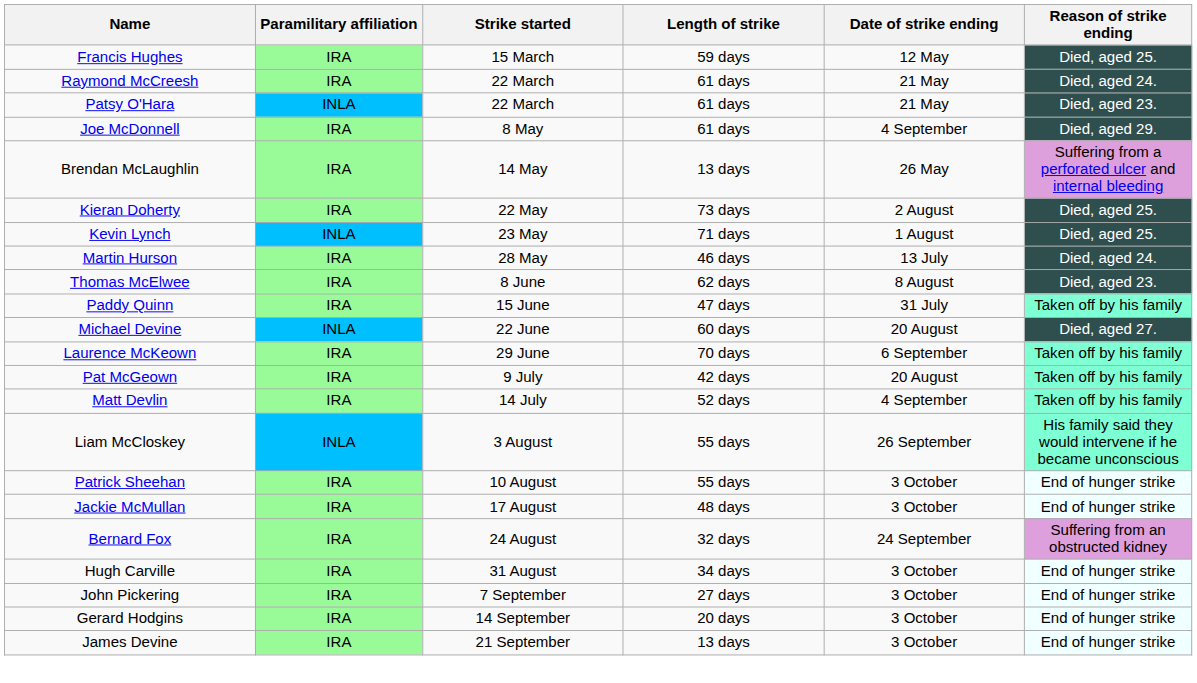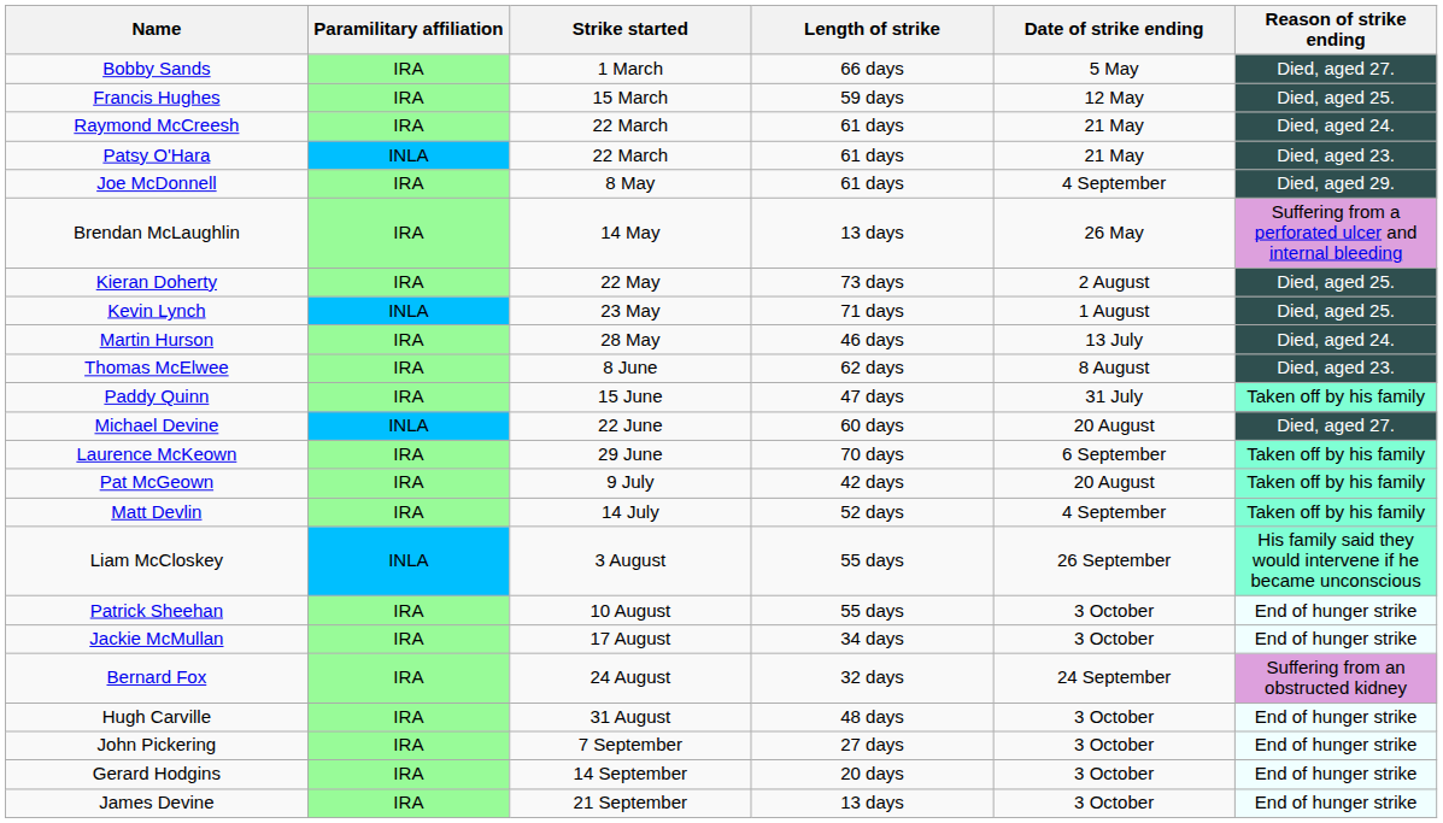 <table class="wikitable plainrowheaders" style="width:100%">
 <tr>
 <th width="15%">Name</th>
 <th width="10%">Paramilitary affiliation</th>
 <th width="12%">Strike started</th>
 <th width="12%">Length of strike</th>
 <th width="12%">Date of strike ending</th>
 <th width="10%">Reason of strike ending</th>
+</tr>
+<tr align="center">
+<td><a href='#'>Bobby Sands</a></td>
+<td style="background-color: #98FB98; color: black;">IRA</td>
+<td>1 March</td>
+<td>66 days</td>
+<td>5 May</td>
+<td style="background-color: #2F4F4F; color: white;">Died, aged 27.</td>
 </tr>
 <tr align="center">
 <td><a href='#'>Francis Hughes</a></td>
 <td style="background-color: #98FB98; color: black;">IRA</td>
 <td>15 March</td>
 <td>59 days</td>
 <td>12 May</td>
 <td style="background-color: #2F4F4F; color: white;">Died, aged 25.</td>
 </tr>
 <tr align="center">
 <td><a href='#'>Raymond McCreesh</a></td>
 <td style="background-color: #98FB98; color: black;">IRA</td>
 <td>22 March</td>
 <td>61 days</td>
 <td>21 May</td>
 <td style="background-color: #2F4F4F; color: white;">Died, aged 24.</td>
 </tr>
 <tr align="center">
 <td><a href='#'>Patsy O'Hara</a></td>
 <td style="background-color: #00BFFF">INLA</td>
 <td>22 March</td>
 <td>61 days</td>
 <td>21 May</td>
 <td style="background-color: #2F4F4F; color: white;">Died, aged 23.</td>
 </tr>
 <tr align="center">
 <td><a href='#'>Joe McDonnell</a></td>
 <td style="background-color: #98FB98; color: black;">IRA</td>
 <td>8 May</td>
 <td>61 days</td>
 <td>4 September</td>
 <td style="background-color: #2F4F4F; color: white;">Died, aged 29.</td>
 </tr>
 <tr align="center">
 <td>Brendan McLaughlin</td>
 <td style="background-color: #98FB98; color: black;">IRA</td>
 <td>14 May</td>
 <td>13 days</td>
 <td>26 May</td>
 <td style="background-color: #DDA0DD; color: black;">Suffering from a <a href='#'>perforated ulcer</a> and <a href='#'>internal bleeding</a></td>
 </tr>
 <tr align="center">
 <td><a href='#'>Kieran Doherty</a></td>
 <td style="background-color: #98FB98; color: black;">IRA</td>
 <td>22 May</td>
 <td>73 days</td>
 <td>2 August</td>
 <td style="background-color: #2F4F4F; color: white;">Died, aged 25.</td>
 </tr>
 <tr align="center">
 <td><a href='#'>Kevin Lynch</a></td>
 <td style="background-color: #00BFFF">INLA</td>
 <td>23 May</td>
 <td>71 days</td>
 <td>1 August</td>
 <td style="background-color: #2F4F4F; color: white;">Died, aged 25.</td>
 </tr>
 <tr align="center">
 <td><a href='#'>Martin Hurson</a></td>
 <td style="background-color: #98FB98; color: black;">IRA</td>
 <td>28 May</td>
 <td>46 days</td>
 <td>13 July</td>
 <td style="background-color: #2F4F4F; color: white;">Died, aged 24.</td>
 </tr>
 <tr align="center">
 <td><a href='#'>Thomas McElwee</a></td>
 <td style="background-color: #98FB98; color: black;">IRA</td>
 <td>8 June</td>
 <td>62 days</td>
 <td>8 August</td>
 <td style="background-color: #2F4F4F; color: white;">Died, aged 23.</td>
 </tr>
 <tr align="center">
 <td><a href='#'>Paddy Quinn</a></td>
 <td style="background-color: #98FB98; color: black;">IRA</td>
 <td>15 June</td>
 <td>47 days</td>
 <td>31 July</td>
 <td style="background-color: #7FFFD4; color: black;">Taken off by his family</td>
 </tr>
 <tr align="center">
 <td><a href='#'>Michael Devine</a></td>
 <td style="background-color: #00BFFF">INLA</td>
 <td>22 June</td>
 <td>60 days</td>
 <td>20 August</td>
 <td style="background-color: #2F4F4F; color: white;">Died, aged 27.</td>
 </tr>
 <tr align="center">
 <td><a href='#'>Laurence McKeown</a></td>
 <td style="background-color: #98FB98; color: black;">IRA</td>
 <td>29 June</td>
 <td>70 days</td>
 <td>6 September</td>
 <td style="background-color: #7FFFD4; color: black;">Taken off by his family</td>
 </tr>
 <tr align="center">
 <td><a href='#'>Pat McGeown</a></td>
 <td style="background-color: #98FB98; color: black;">IRA</td>
 <td>9 July</td>
 <td>42 days</td>
 <td>20 August</td>
 <td style="background-color: #7FFFD4; color: black;">Taken off by his family</td>
 </tr>
 <tr align="center">
 <td><a href='#'>Matt Devlin</a></td>
 <td style="background-color: #98FB98; color: black;">IRA</td>
 <td>14 July</td>
 <td>52 days</td>
 <td>4 September</td>
 <td style="background-color: #7FFFD4; color: black;">Taken off by his family</td>
 </tr>
 <tr align="center">
 <td>Liam McCloskey</td>
 <td style="background-color: #00BFFF">INLA</td>
 <td>3 August</td>
 <td>55 days</td>
 <td>26 September</td>
 <td style="background-color: #7FFFD4; color: black;">His family said they would intervene if he became unconscious</td>
 </tr>
 <tr align="center">
 <td><a href='#'>Patrick Sheehan</a></td>
 <td style="background-color: #98FB98; color: black;">IRA</td>
 <td>10 August</td>
 <td>55 days</td>
 <td>3 October</td>
 <td style="background-color: #F0FFFF; color: black;">End of hunger strike</td>
 </tr>
 <tr align="center">
 <td><a href='#'>Jackie McMullan</a></td>
 <td style="background-color: #98FB98; color: black;">IRA</td>
 <td>17 August</td>
-<td>48 days</td>
+<td>34 days</td>
 <td>3 October</td>
 <td style="background-color: #F0FFFF; color: black;">End of hunger strike</td>
 </tr>
 <tr align="center">
 <td><a href='#'>Bernard Fox</a></td>
 <td style="background-color: #98FB98; color: black;">IRA</td>
 <td>24 August</td>
 <td>32 days</td>
 <td>24 September</td>
 <td style="background-color: #DDA0DD; color: black;">Suffering from an obstructed kidney</td>
 </tr>
 <tr align="center">
 <td>Hugh Carville</td>
 <td style="background-color: #98FB98; color: black;">IRA</td>
 <td>31 August</td>
-<td>34 days</td>
+<td>48 days</td>
 <td>3 October</td>
 <td style="background-color: #F0FFFF; color: black;">End of hunger strike</td>
 </tr>
 <tr align="center">
 <td>John Pickering</td>
 <td style="background-color: #98FB98; color: black;">IRA</td>
 <td>7 September</td>
 <td>27 days</td>
 <td>3 October</td>
 <td style="background-color: #F0FFFF; color: black;">End of hunger strike</td>
 </tr>
 <tr align="center">
 <td>Gerard Hodgins</td>
 <td style="background-color: #98FB98; color: black;">IRA</td>
 <td>14 September</td>
 <td>20 days</td>
 <td>3 October</td>
 <td style="background-color: #F0FFFF; color: black;">End of hunger strike</td>
 </tr>
 <tr align="center">
 <td>James Devine</td>
 <td style="background-color: #98FB98; color: black;">IRA</td>
 <td>21 September</td>
 <td>13 days</td>
 <td>3 October</td>
 <td style="background-color: #F0FFFF; color: black;">End of hunger strike</td>
 </tr>
 </table>
